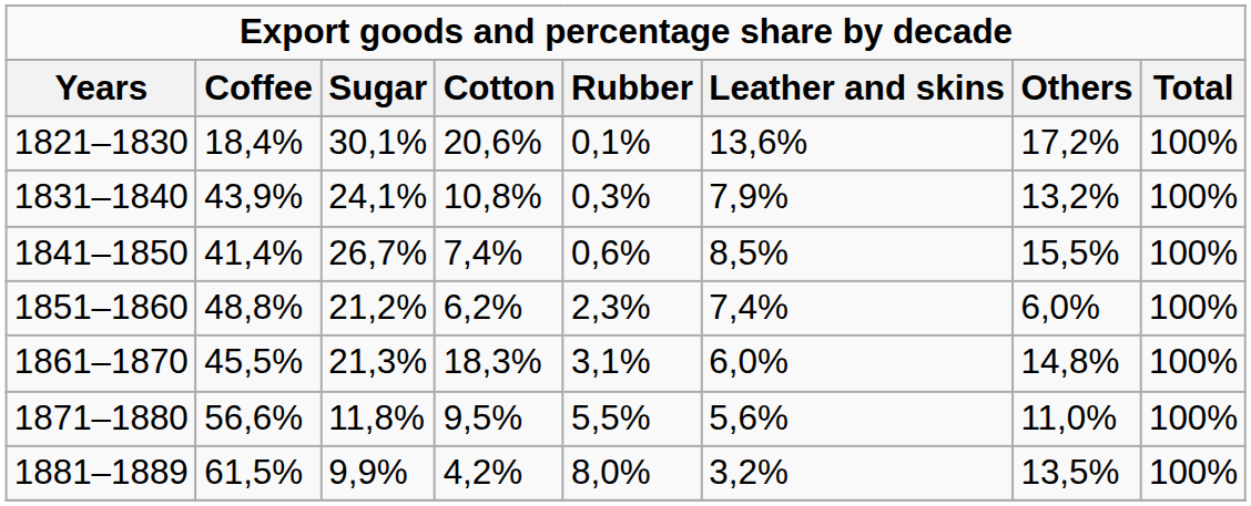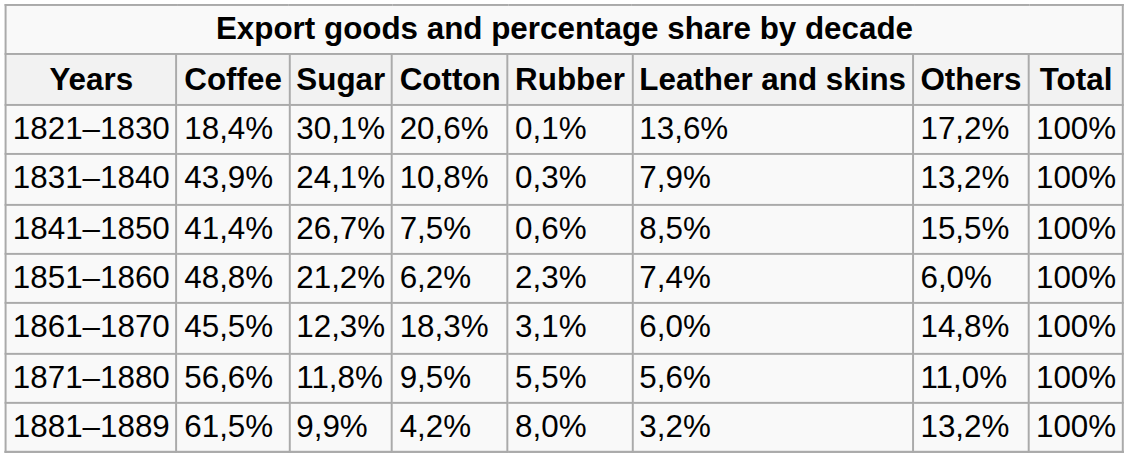 <table class="wikitable" align=center style="margin-left:10px;">
 <tr align=center>
 <td colspan=8><strong>Export goods and percentage share by decade</strong></td>
 </tr>
 <tr>
 <th>Years</th>
 <th>Coffee</th>
 <th>Sugar</th>
 <th>Cotton</th>
 <th>Rubber</th>
 <th>Leather and skins</th>
 <th>Others</th>
 <th><strong>Total</strong></th>
 </tr>
 <tr>
 <td>1821–1830</td>
 <td>18,4%</td>
 <td>30,1%</td>
 <td>20,6%</td>
 <td>0,1%</td>
 <td>13,6%</td>
 <td>17,2%</td>
 <td>100%</td>
 </tr>
 <tr>
 <td>1831–1840</td>
 <td>43,9%</td>
 <td>24,1%</td>
 <td>10,8%</td>
 <td>0,3%</td>
 <td>7,9%</td>
 <td>13,2%</td>
 <td>100%</td>
 </tr>
 <tr>
 <td>1841–1850</td>
 <td>41,4%</td>
 <td>26,7%</td>
-<td>7,4%</td>
+<td>7,5%</td>
 <td>0,6%</td>
 <td>8,5%</td>
 <td>15,5%</td>
 <td>100%</td>
 </tr>
 <tr>
 <td>1851–1860</td>
 <td>48,8%</td>
 <td>21,2%</td>
 <td>6,2%</td>
 <td>2,3%</td>
 <td>7,4%</td>
 <td>6,0%</td>
 <td>100%</td>
 </tr>
 <tr>
 <td>1861–1870</td>
 <td>45,5%</td>
-<td>21,3%</td>
+<td>12,3%</td>
 <td>18,3%</td>
 <td>3,1%</td>
 <td>6,0%</td>
 <td>14,8%</td>
 <td>100%</td>
 </tr>
 <tr>
 <td>1871–1880</td>
 <td>56,6%</td>
 <td>11,8%</td>
 <td>9,5%</td>
 <td>5,5%</td>
 <td>5,6%</td>
 <td>11,0%</td>
 <td>100%</td>
 </tr>
 <tr>
 <td>1881–1889</td>
 <td>61,5%</td>
 <td>9,9%</td>
 <td>4,2%</td>
 <td>8,0%</td>
 <td>3,2%</td>
-<td>13,5%</td>
+<td>13,2%</td>
 <td>100%</td>
 </tr>
 <tr>
 </tr>
 </table>
